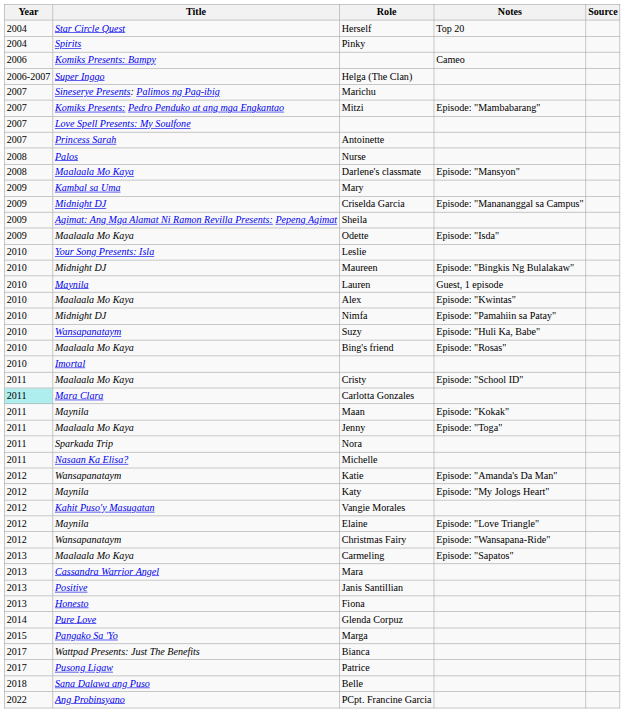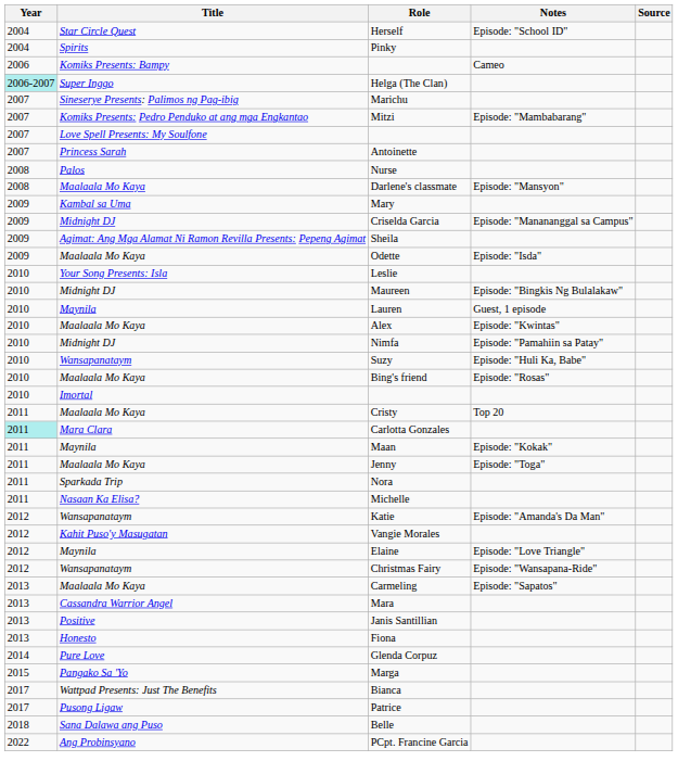 <table class="wikitable sortable" >
 <tr>
 <th>Year</th>
 <th>Title</th>
 <th>Role</th>
 <th class="unsortable">Notes </th>
 <th class="unsortable">Source </th>
 </tr>
 <tr>
 <td>2004</td>
 <td><em><a href='#'>Star Circle Quest</a></em></td>
 <td>Herself</td>
-<td>Top 20</td>
+<td>Episode: "School ID"</td>
 <td></td>
 </tr>
 <tr>
 <td>2004</td>
 <td><em><a href='#'>Spirits</a></em></td>
 <td>Pinky</td>
 <td></td>
 <td></td>
 </tr>
 <tr>
 <td>2006</td>
 <td><em><a href='#'>Komiks Presents: Bampy</a></em></td>
 <td></td>
 <td>Cameo</td>
 <td></td>
 </tr>
 <tr>
-<td>2006-2007</td>
+<td style="background: paleturquoise;">2006-2007</td>
 <td><em><a href='#'>Super Inggo</a></em></td>
 <td>Helga (The Clan)</td>
 <td></td>
 <td></td>
 </tr>
 <tr>
 <td>2007</td>
 <td><em><a href='#'>Sineserye Presents</a>: <a href='#'>Palimos ng Pag-ibig</a></em></td>
 <td>Marichu</td>
 <td></td>
 <td></td>
 </tr>
 <tr>
 <td>2007</td>
 <td><em><a href='#'>Komiks Presents:</a> <a href='#'>Pedro Penduko at ang mga Engkantao</a></em></td>
 <td>Mitzi</td>
 <td>Episode: "Mambabarang"</td>
 <td></td>
 </tr>
 <tr>
 <td>2007</td>
 <td><em><a href='#'> Love Spell Presents: My Soulfone</a></em></td>
 <td></td>
 <td></td>
 <td></td>
 </tr>
 <tr>
 <td>2007</td>
 <td><em><a href='#'>Princess Sarah</a></em></td>
 <td>Antoinette</td>
 <td></td>
 <td></td>
 </tr>
 <tr>
 <td>2008</td>
 <td><em><a href='#'>Palos</a></em></td>
 <td>Nurse</td>
 <td></td>
 <td></td>
 </tr>
 <tr>
 <td>2008</td>
 <td><em><a href='#'>Maalaala Mo Kaya</a></em></td>
 <td>Darlene's classmate</td>
 <td>Episode: "Mansyon"</td>
 <td></td>
 </tr>
 <tr>
 <td>2009</td>
 <td><em><a href='#'>Kambal sa Uma</a></em></td>
 <td>Mary</td>
 <td></td>
 <td></td>
 </tr>
 <tr>
 <td>2009</td>
 <td><em><a href='#'>Midnight DJ</a></em></td>
 <td>Criselda Garcia</td>
 <td>Episode: "Manananggal sa Campus"</td>
 <td></td>
 </tr>
 <tr>
 <td>2009</td>
 <td><em><a href='#'>Agimat: Ang Mga Alamat Ni Ramon Revilla Presents:</a> <a href='#'>Pepeng Agimat</a></em></td>
 <td>Sheila</td>
 <td></td>
 <td></td>
 </tr>
 <tr>
 <td>2009</td>
 <td><em>Maalaala Mo Kaya</em></td>
 <td>Odette</td>
 <td>Episode: "Isda"</td>
 <td></td>
 </tr>
 <tr>
 <td>2010</td>
 <td><em><a href='#'>Your Song Presents: Isla</a></em></td>
 <td>Leslie</td>
 <td></td>
 <td></td>
 </tr>
 <tr>
 <td>2010</td>
 <td><em>Midnight DJ</em></td>
 <td>Maureen</td>
 <td>Episode: "Bingkis Ng Bulalakaw"</td>
 <td></td>
 </tr>
 <tr>
 <td>2010</td>
 <td><em><a href='#'>Maynila</a></em></td>
 <td>Lauren</td>
 <td>Guest, 1 episode</td>
 <td></td>
 </tr>
 <tr>
 <td>2010</td>
 <td><em>Maalaala Mo Kaya</em></td>
 <td>Alex</td>
 <td>Episode: "Kwintas"</td>
 <td></td>
 </tr>
 <tr>
 <td>2010</td>
 <td><em>Midnight DJ</em></td>
 <td>Nimfa</td>
 <td>Episode: "Pamahiin sa Patay"</td>
 <td></td>
 </tr>
 <tr>
 <td>2010</td>
 <td><em><a href='#'>Wansapanataym</a></em></td>
 <td>Suzy</td>
 <td>Episode: "Huli Ka, Babe"</td>
 <td></td>
 </tr>
 <tr>
 <td>2010</td>
 <td><em>Maalaala Mo Kaya</em></td>
 <td>Bing's friend</td>
 <td>Episode: "Rosas"</td>
 <td></td>
 </tr>
 <tr>
 <td>2010</td>
 <td><em><a href='#'>Imortal</a></em></td>
 <td></td>
 <td></td>
 <td></td>
 </tr>
 <tr>
 <td>2011</td>
 <td><em>Maalaala Mo Kaya</em></td>
 <td>Cristy</td>
-<td>Episode: "School ID"</td>
+<td>Top 20</td>
 <td></td>
 </tr>
 <tr>
 <td style="background: paleturquoise;">2011</td>
 <td><em><a href='#'>Mara Clara</a></em></td>
 <td>Carlotta Gonzales</td>
 <td></td>
 <td></td>
 </tr>
 <tr>
 <td>2011</td>
 <td><em>Maynila</em></td>
 <td>Maan</td>
 <td>Episode: "Kokak"</td>
 <td></td>
 </tr>
 <tr>
 <td>2011</td>
 <td><em>Maalaala Mo Kaya</em></td>
 <td>Jenny</td>
 <td>Episode: "Toga"</td>
 <td></td>
 </tr>
 <tr>
 <td>2011</td>
 <td><em>Sparkada Trip</em></td>
 <td>Nora</td>
 <td></td>
 <td></td>
 </tr>
 <tr>
 <td>2011</td>
 <td><em><a href='#'>Nasaan Ka Elisa?</a></em></td>
 <td>Michelle</td>
 <td></td>
 <td></td>
 </tr>
 <tr>
 <td>2012</td>
 <td><em>Wansapanataym</em></td>
 <td>Katie</td>
 <td>Episode: "Amanda's Da Man"</td>
-<td></td>
-</tr>
-<tr>
-<td>2012</td>
-<td><em>Maynila</em></td>
-<td>Katy</td>
-<td>Episode: "My Jologs Heart"</td>
 <td></td>
 </tr>
 <tr>
 <td>2012</td>
 <td><em><a href='#'>Kahit Puso'y Masugatan</a></em></td>
 <td>Vangie Morales</td>
 <td></td>
 <td></td>
 </tr>
 <tr>
 <td>2012</td>
 <td><em>Maynila</em></td>
 <td>Elaine</td>
 <td>Episode: "Love Triangle"</td>
 <td></td>
 </tr>
 <tr>
 <td>2012</td>
 <td><em>Wansapanataym</em></td>
 <td>Christmas Fairy</td>
 <td>Episode: "Wansapana-Ride"</td>
 <td></td>
 </tr>
 <tr>
 <td>2013</td>
 <td><em>Maalaala Mo Kaya</em></td>
 <td>Carmeling</td>
 <td>Episode: "Sapatos"</td>
 <td></td>
 </tr>
 <tr>
 <td>2013</td>
 <td><em><a href='#'>Cassandra Warrior Angel</a></em></td>
 <td>Mara</td>
 <td></td>
 <td></td>
 </tr>
 <tr>
 <td>2013</td>
 <td><em><a href='#'>Positive</a></em></td>
 <td>Janis Santillian</td>
 <td></td>
 <td></td>
 </tr>
 <tr>
 <td>2013</td>
 <td><em><a href='#'>Honesto</a></em></td>
 <td>Fiona</td>
 <td></td>
 <td></td>
 </tr>
 <tr>
 <td>2014</td>
 <td><em><a href='#'>Pure Love</a></em></td>
 <td>Glenda Corpuz</td>
 <td></td>
 <td></td>
 </tr>
 <tr>
 <td>2015</td>
 <td><em><a href='#'>Pangako Sa 'Yo</a></em></td>
 <td>Marga</td>
 <td></td>
 <td></td>
 </tr>
 <tr>
 <td>2017</td>
 <td><em>Wattpad Presents: Just The Benefits</em></td>
 <td>Bianca</td>
 <td></td>
 <td></td>
 </tr>
 <tr>
 <td>2017</td>
 <td><em><a href='#'>Pusong Ligaw</a></em></td>
 <td>Patrice</td>
 <td></td>
 <td></td>
 </tr>
 <tr>
 <td>2018</td>
 <td><em><a href='#'>Sana Dalawa ang Puso</a></em></td>
 <td>Belle</td>
 <td></td>
 <td></td>
 </tr>
 <tr>
 <td>2022</td>
 <td><em><a href='#'>Ang Probinsyano</a></em></td>
 <td>PCpt. Francine Garcia</td>
 <td></td>
 <td></td>
 </tr>
 </table>
